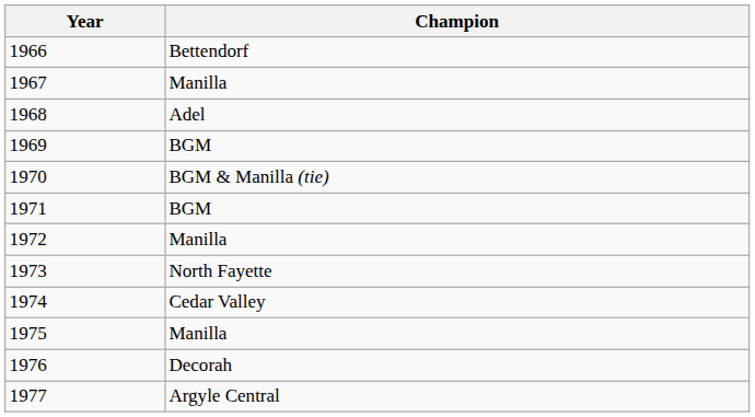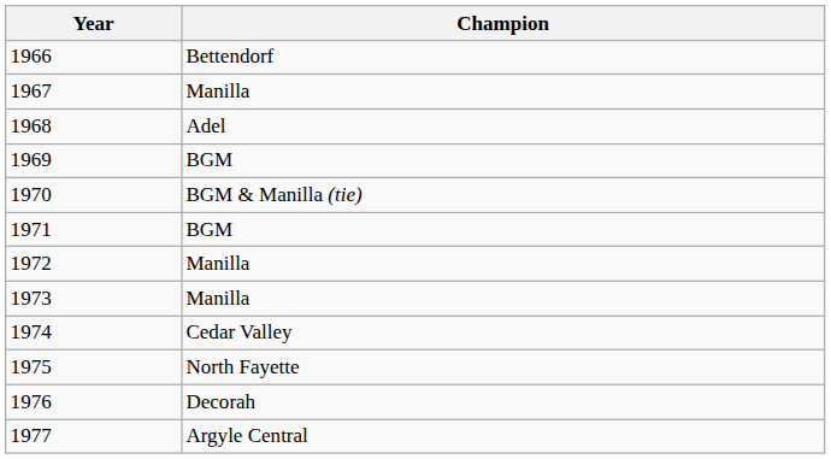 <table class="wikitable collapsible collapsed" style="font-size:88%; min-width:40em">
 <tr>
 <th>Year</th>
 <th>Champion</th>
 </tr>
 <tr>
 <td>1966</td>
 <td>Bettendorf</td>
 </tr>
 <tr>
 <td>1967</td>
 <td>Manilla</td>
 </tr>
 <tr>
 <td>1968</td>
 <td>Adel</td>
 </tr>
 <tr>
 <td>1969</td>
 <td>BGM</td>
 </tr>
 <tr>
 <td>1970</td>
 <td>BGM & Manilla <em>(tie)</em></td>
 </tr>
 <tr>
 <td>1971</td>
 <td>BGM</td>
 </tr>
 <tr>
 <td>1972</td>
 <td>Manilla</td>
 </tr>
 <tr>
 <td>1973</td>
-<td>North Fayette</td>
+<td>Manilla</td>
 </tr>
 <tr>
 <td>1974</td>
 <td>Cedar Valley</td>
 </tr>
 <tr>
 <td>1975</td>
-<td>Manilla</td>
+<td>North Fayette</td>
 </tr>
 <tr>
 <td>1976</td>
 <td>Decorah</td>
 </tr>
 <tr>
 <td>1977</td>
 <td>Argyle Central</td>
 </tr>
 </table>
